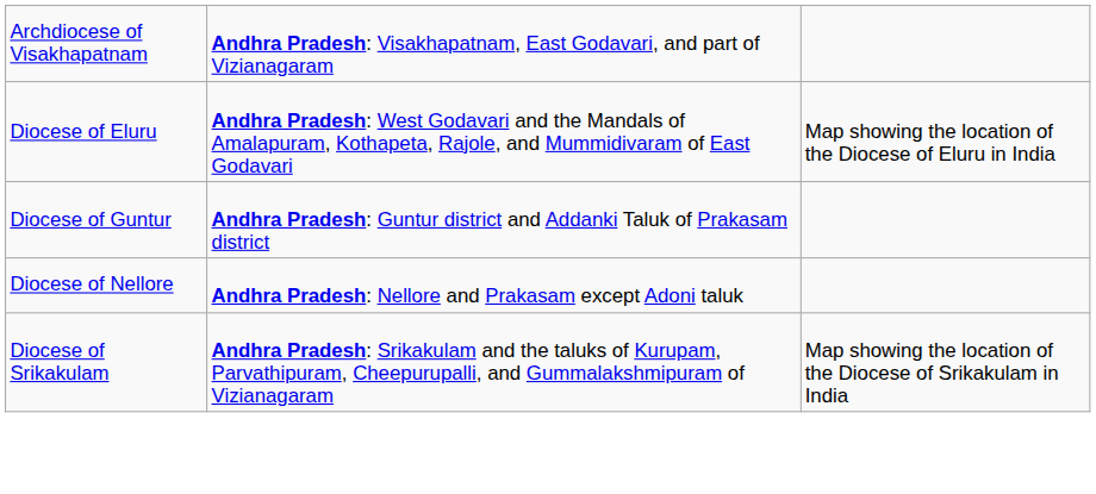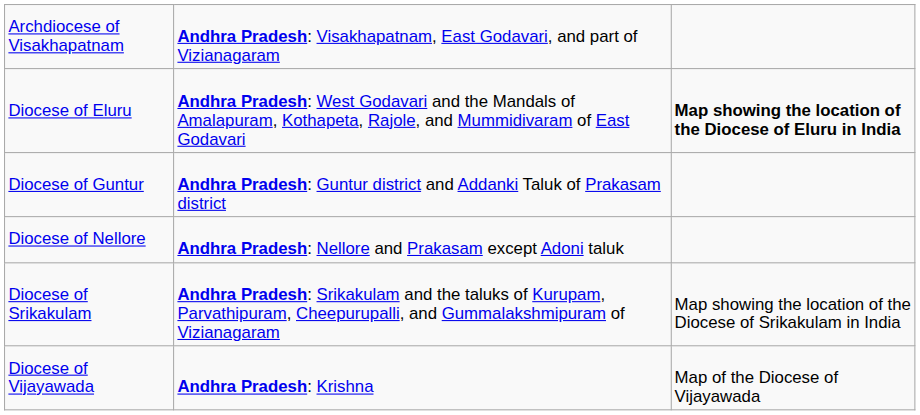 <table class="wikitable">
 <tr>
 <td><a href='#'>Archdiocese of Visakhapatnam</a></td>
 <td><br><strong><a href='#'>Andhra Pradesh</a></strong>: <a href='#'>Visakhapatnam</a>, <a href='#'>East Godavari</a>, and part of <a href='#'>Vizianagaram</a></td>
 <td></td>
 </tr>
 <tr>
 <td><a href='#'>Diocese of Eluru</a></td>
 <td><br><strong><a href='#'>Andhra Pradesh</a></strong>: <a href='#'>West Godavari</a> and the Mandals of <a href='#'>Amalapuram</a>, <a href='#'>Kothapeta</a>, <a href='#'>Rajole</a>, and <a href='#'>Mummidivaram</a> of <a href='#'>East Godavari</a></td>
-<td><br>Map showing the location of the Diocese of Eluru in India</td>
+<td><strong><br>Map showing the location of the Diocese of Eluru in India</strong></td>
 </tr>
 <tr>
 <td><a href='#'>Diocese of Guntur</a></td>
 <td><br><strong><a href='#'>Andhra Pradesh</a></strong>: <a href='#'>Guntur district</a> and <a href='#'>Addanki</a> Taluk of <a href='#'>Prakasam district</a></td>
 <td></td>
 </tr>
 <tr>
 <td><a href='#'>Diocese of Nellore</a></td>
 <td><br><strong><a href='#'>Andhra Pradesh</a></strong>: <a href='#'>Nellore</a> and <a href='#'>Prakasam</a> except <a href='#'>Adoni</a> taluk</td>
 <td></td>
 </tr>
 <tr>
 <td><a href='#'>Diocese of Srikakulam</a></td>
 <td><br><strong><a href='#'>Andhra Pradesh</a></strong>: <a href='#'>Srikakulam</a> and the taluks of <a href='#'>Kurupam</a>, <a href='#'>Parvathipuram</a>, <a href='#'>Cheepurupalli</a>, and <a href='#'>Gummalakshmipuram</a> of <a href='#'>Vizianagaram</a></td>
 <td><br>Map showing the location of the Diocese of Srikakulam in India</td>
 </tr>
+<tr>
+<td><a href='#'>Diocese of Vijayawada</a></td>
+<td><br><strong><a href='#'>Andhra Pradesh</a></strong>: <a href='#'>Krishna</a></td>
+<td><br>Map of the Diocese of Vijayawada</td>
+</tr>
 </table>
